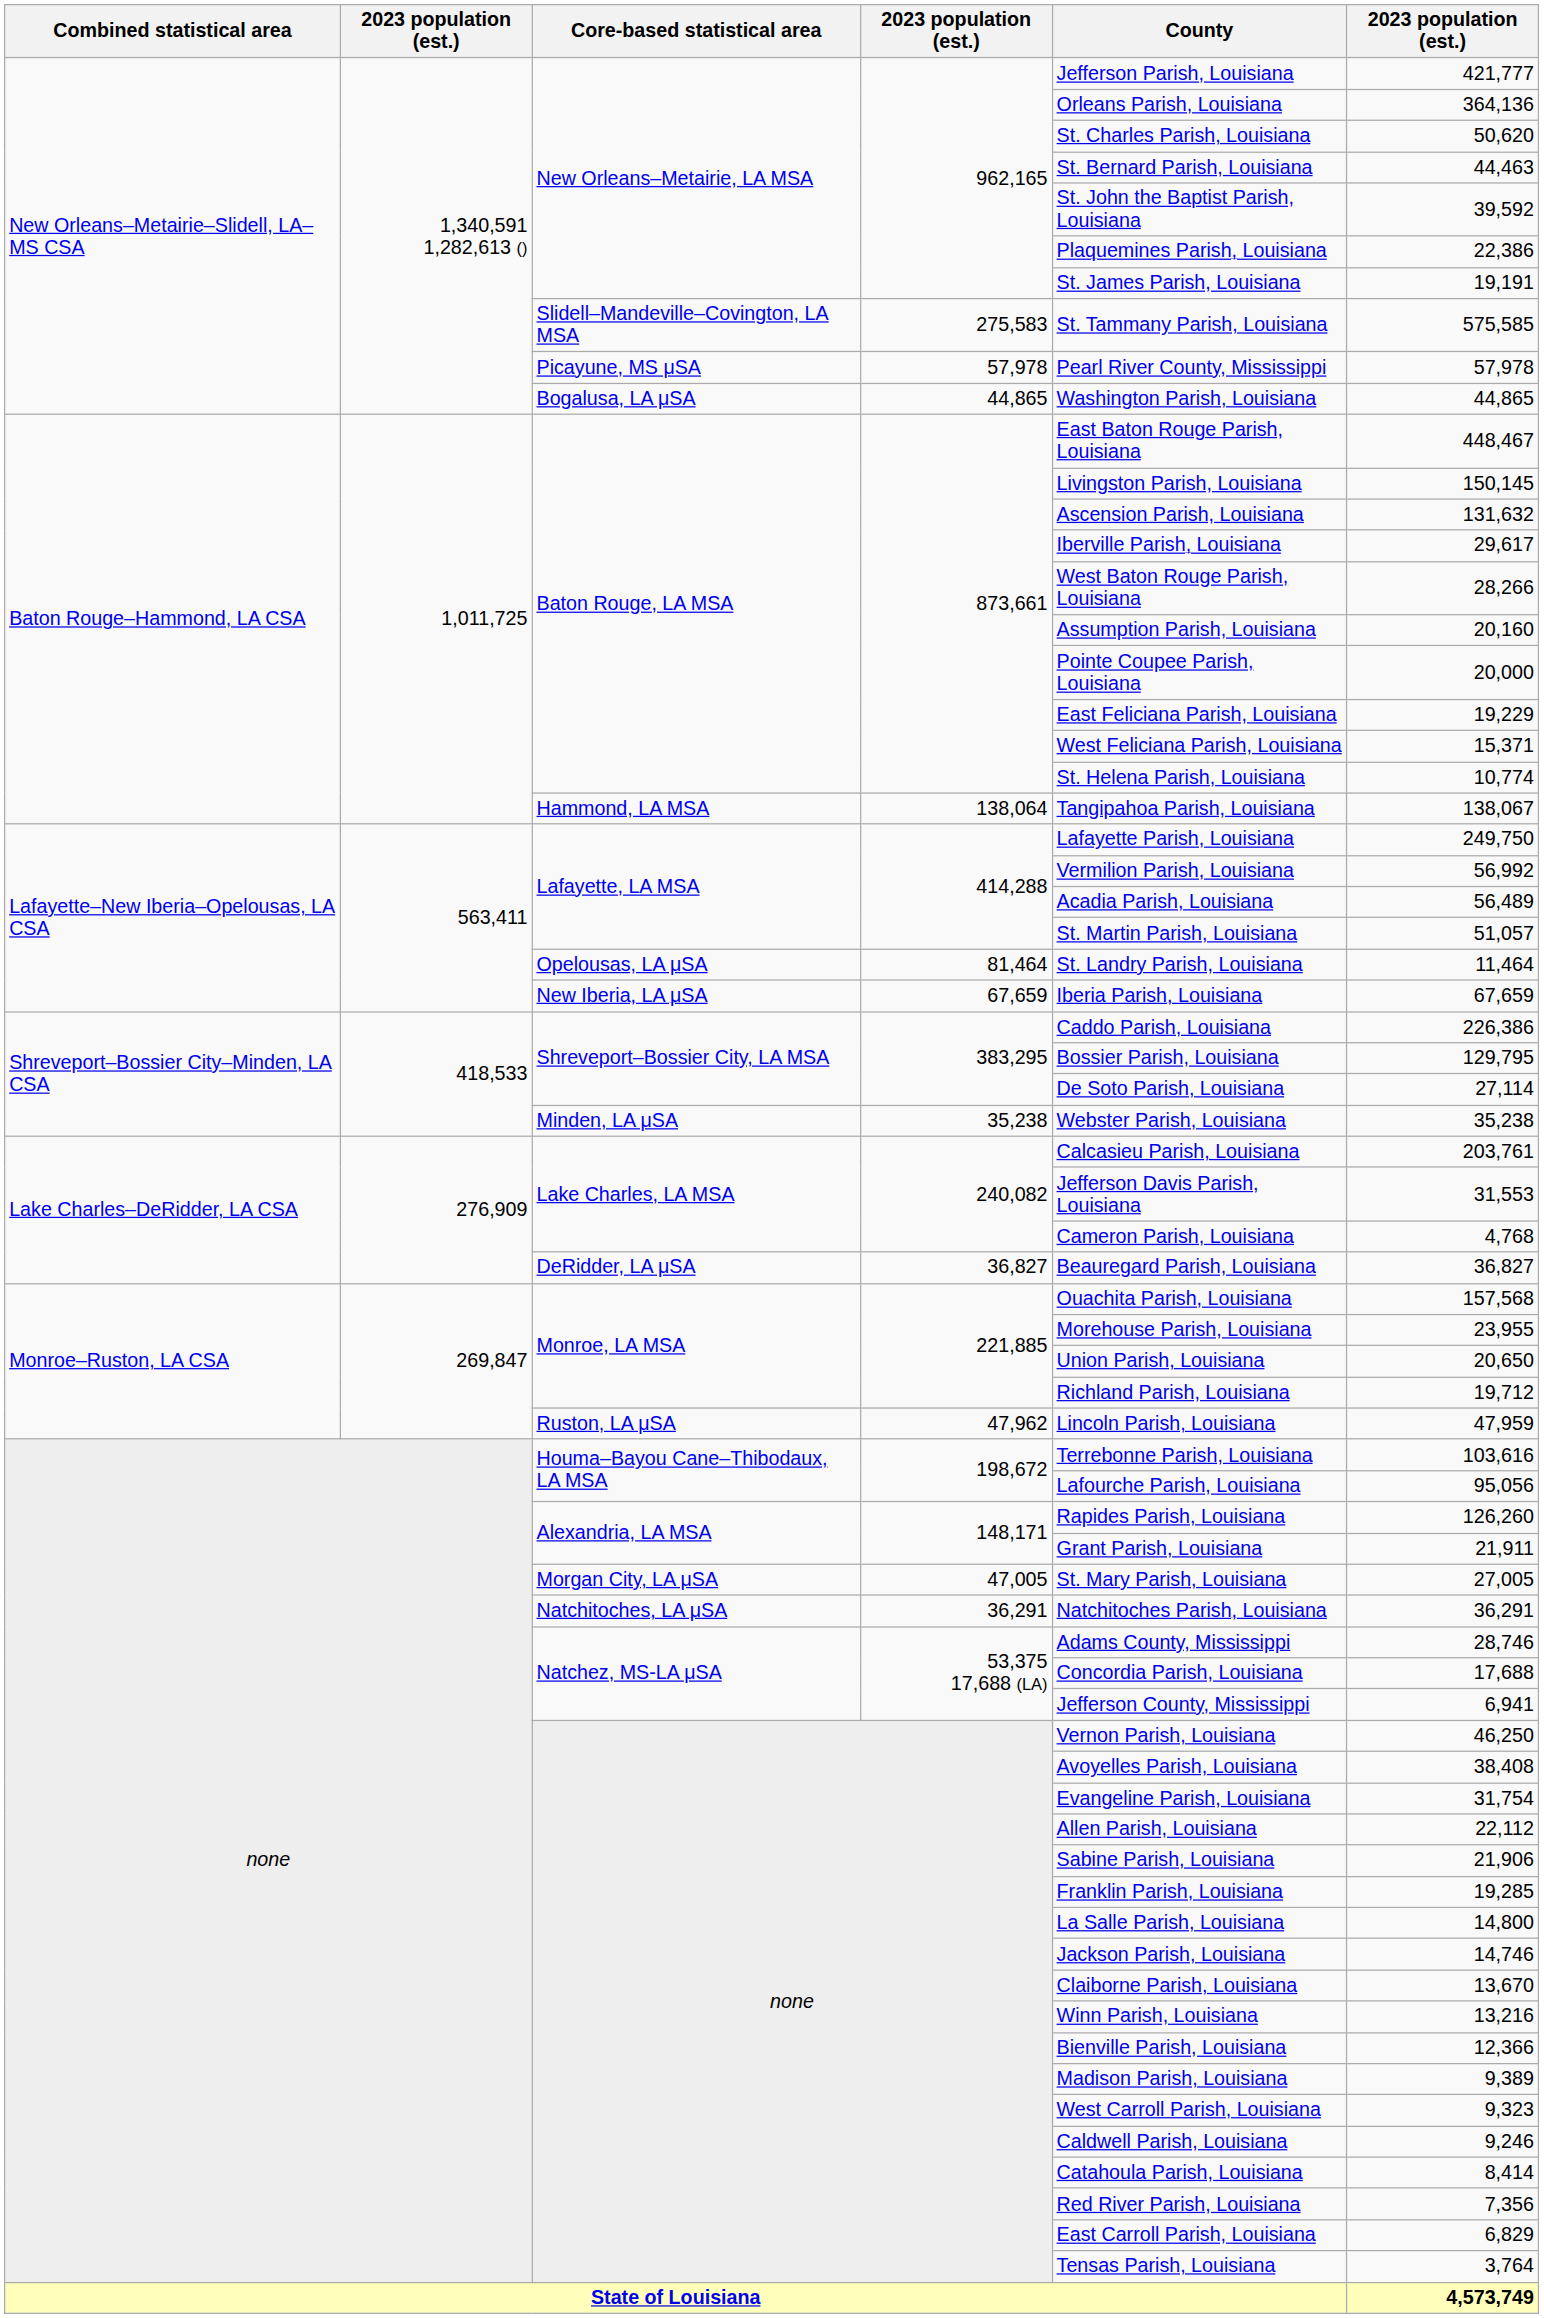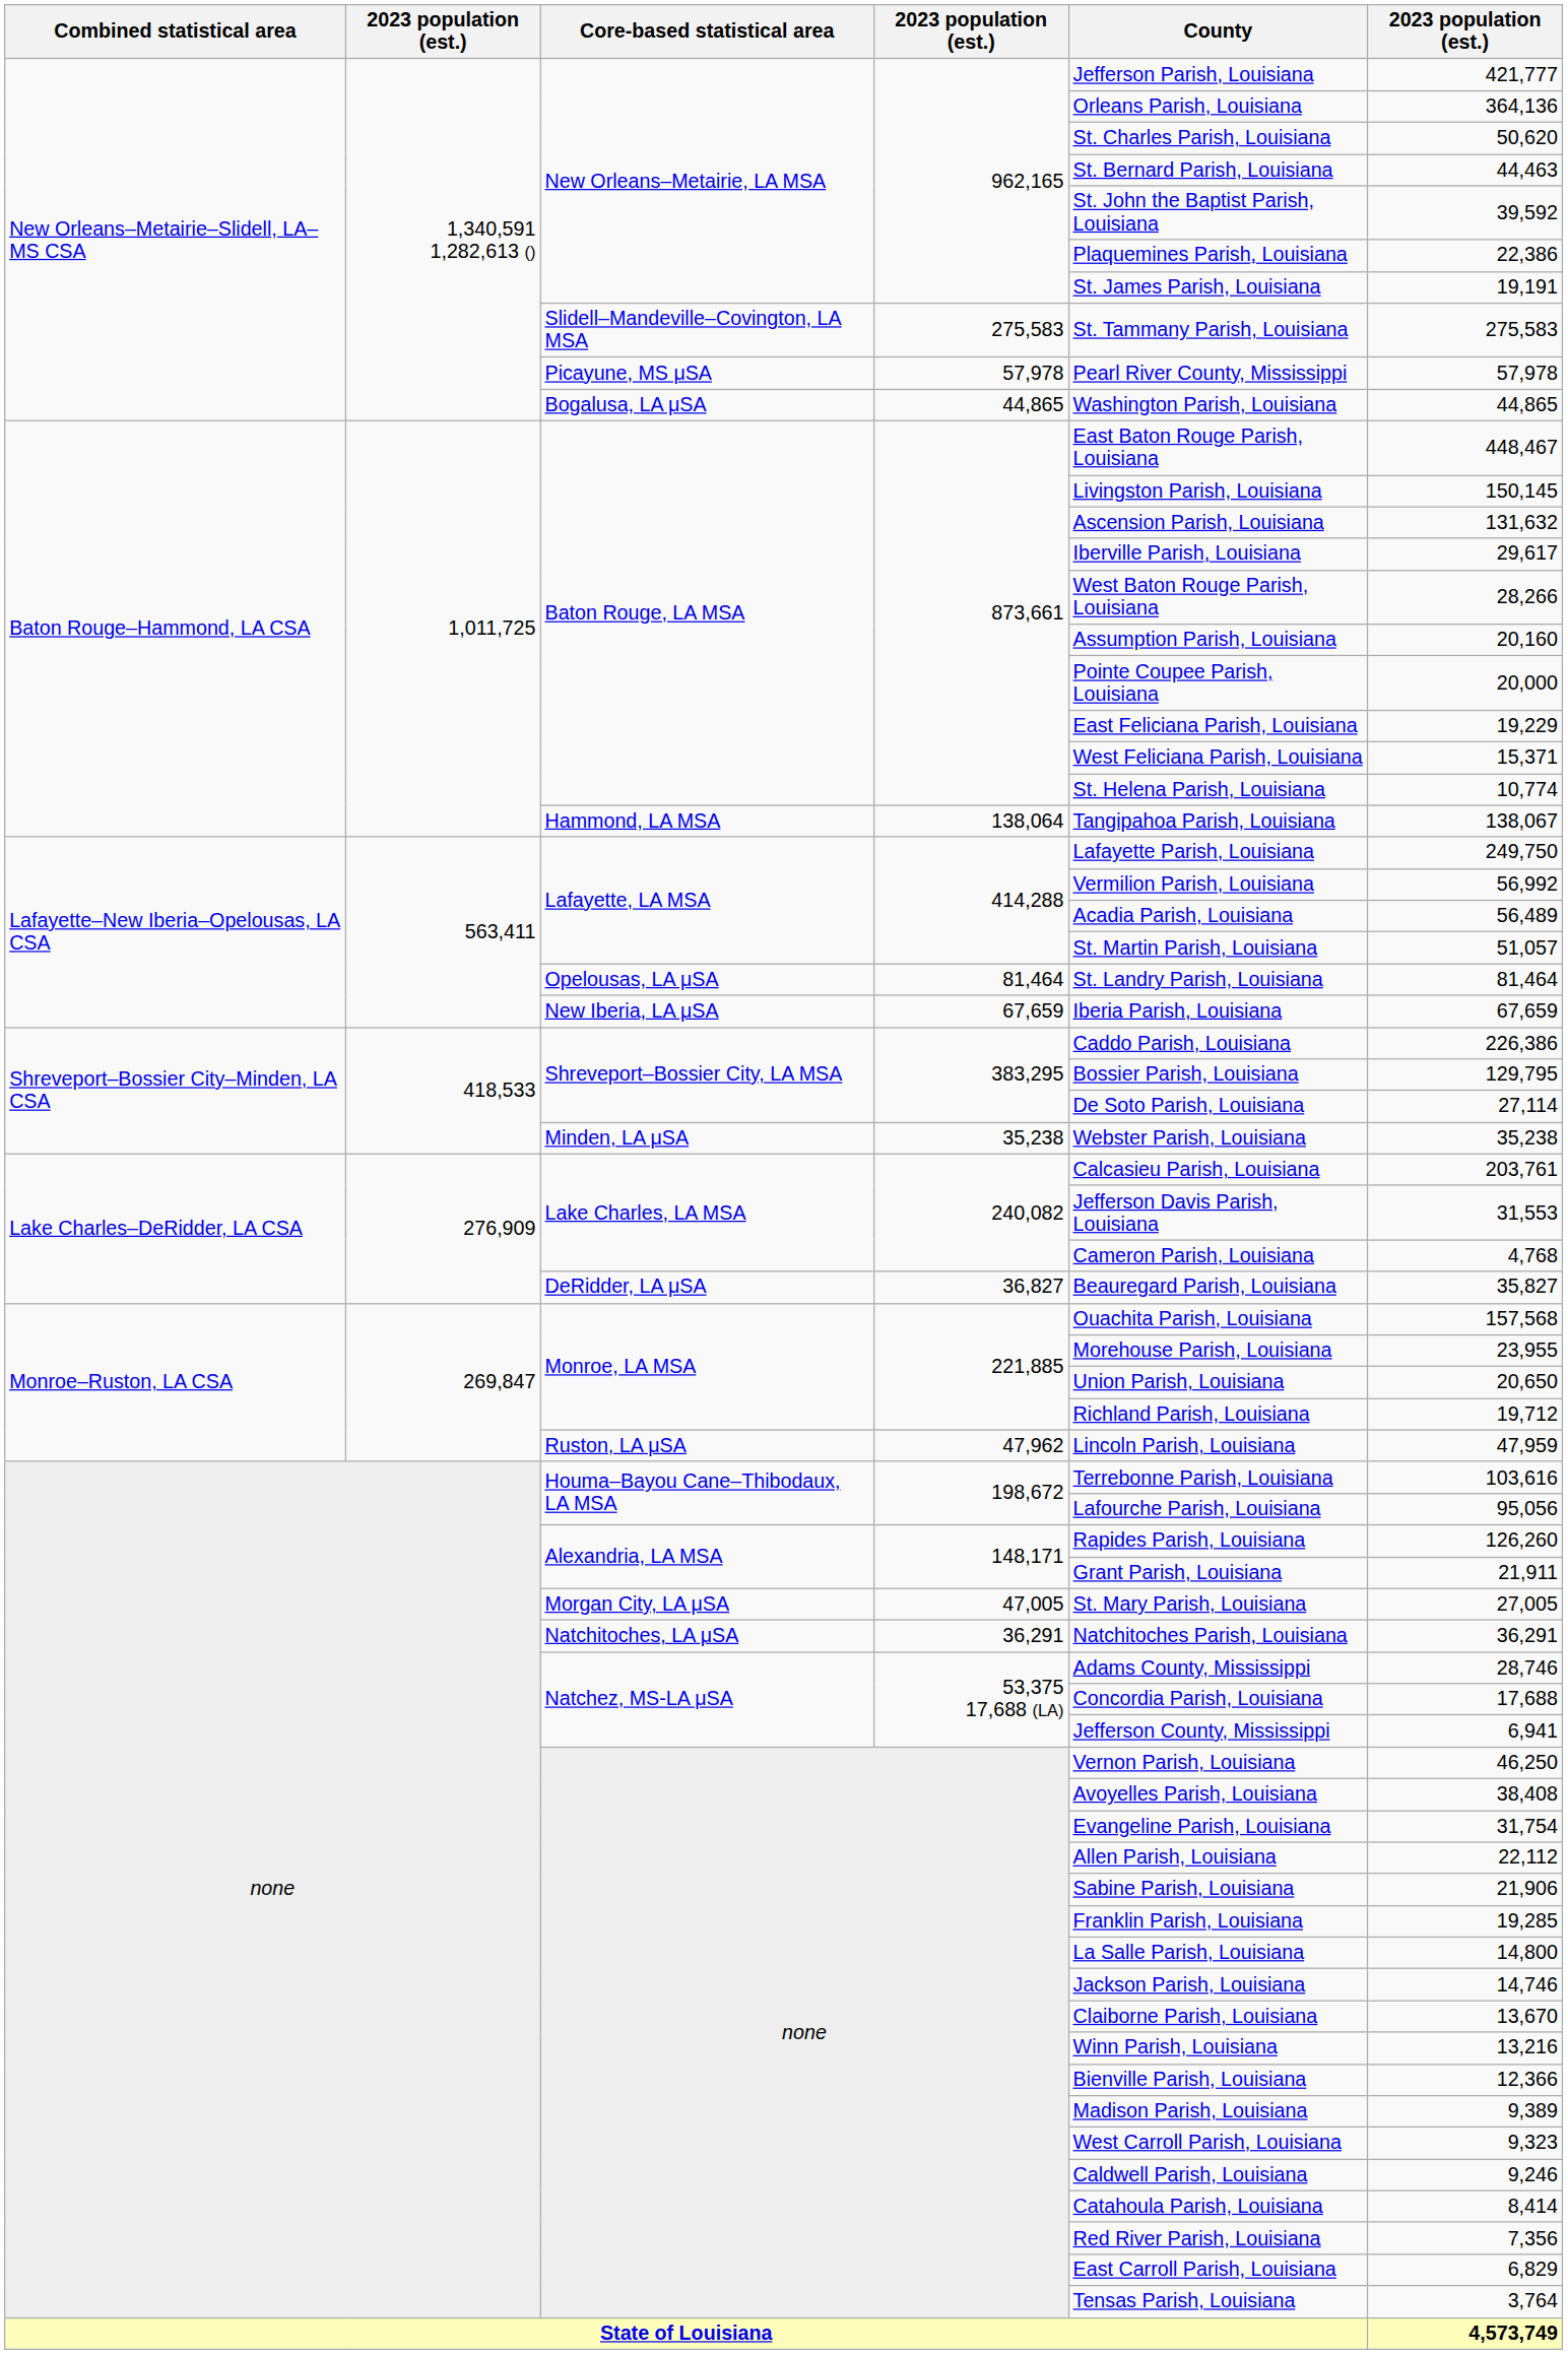 <table class=wikitable>
 <tr>
 <th>Combined statistical area</th>
 <th>2023 population (est.)</th>
 <th>Core-based statistical area</th>
 <th>2023 population (est.)</th>
 <th>County</th>
 <th>2023 population (est.)</th>
 </tr>
 <tr>
 <td rowspan=10><a href='#'><span>New Orleans–Metairie–Slidell, LA–MS CSA</span></a></td>
 <td rowspan=10 align=right><span>1,340,591</span><br>1,282,613 <small>()</small></td>
 <td rowspan=7><a href='#'>New Orleans–Metairie, LA MSA</a></td>
 <td rowspan=7 align=right>962,165</td>
 <td><a href='#'>Jefferson Parish, Louisiana</a></td>
 <td align=right>421,777</td>
 </tr>
 <tr>
 <td><a href='#'>Orleans Parish, Louisiana</a></td>
 <td align=right>364,136</td>
 </tr>
 <tr>
 <td><a href='#'>St. Charles Parish, Louisiana</a></td>
 <td align=right>50,620</td>
 </tr>
 <tr>
 <td><a href='#'>St. Bernard Parish, Louisiana</a></td>
 <td align=right>44,463</td>
 </tr>
 <tr>
 <td><a href='#'>St. John the Baptist Parish, Louisiana</a></td>
 <td align=right>39,592</td>
 </tr>
 <tr>
 <td><a href='#'>Plaquemines Parish, Louisiana</a></td>
 <td align=right>22,386</td>
 </tr>
 <tr>
 <td><a href='#'>St. James Parish, Louisiana</a></td>
 <td align=right>19,191</td>
 </tr>
 <tr>
 <td rowspan=1><a href='#'>Slidell–Mandeville–Covington, LA MSA</a></td>
 <td rowspan=1 align=right>275,583</td>
 <td><a href='#'>St. Tammany Parish, Louisiana</a></td>
-<td align=right>575,585</td>
+<td align=right>275,583</td>
 </tr>
 <tr>
 <td rowspan=1><a href='#'><span>Picayune, MS μSA</span></a></td>
 <td rowspan=1 align=right><span>57,978</span></td>
 <td><a href='#'><span>Pearl River County, Mississippi</span></a></td>
 <td align=right><span>57,978</span></td>
 </tr>
 <tr>
 <td rowspan=1><a href='#'>Bogalusa, LA μSA</a></td>
 <td rowspan=1 align=right>44,865</td>
 <td><a href='#'>Washington Parish, Louisiana</a></td>
 <td align=right>44,865</td>
 </tr>
 <tr>
 <td rowspan=11><a href='#'>Baton Rouge–Hammond, LA CSA</a></td>
 <td rowspan=11 align=right>1,011,725</td>
 <td rowspan=10><a href='#'>Baton Rouge, LA MSA</a></td>
 <td rowspan=10 align=right>873,661</td>
 <td><a href='#'>East Baton Rouge Parish, Louisiana</a></td>
 <td align=right>448,467</td>
 </tr>
 <tr>
 <td><a href='#'>Livingston Parish, Louisiana</a></td>
 <td align=right>150,145</td>
 </tr>
 <tr>
 <td><a href='#'>Ascension Parish, Louisiana</a></td>
 <td align=right>131,632</td>
 </tr>
 <tr>
 <td><a href='#'>Iberville Parish, Louisiana</a></td>
 <td align=right>29,617</td>
 </tr>
 <tr>
 <td><a href='#'>West Baton Rouge Parish, Louisiana</a></td>
 <td align=right>28,266</td>
 </tr>
 <tr>
 <td><a href='#'>Assumption Parish, Louisiana</a></td>
 <td align=right>20,160</td>
 </tr>
 <tr>
 <td><a href='#'>Pointe Coupee Parish, Louisiana</a></td>
 <td align=right>20,000</td>
 </tr>
 <tr>
 <td><a href='#'>East Feliciana Parish, Louisiana</a></td>
 <td align=right>19,229</td>
 </tr>
 <tr>
 <td><a href='#'>West Feliciana Parish, Louisiana</a></td>
 <td align=right>15,371</td>
 </tr>
 <tr>
 <td><a href='#'>St. Helena Parish, Louisiana</a></td>
 <td align=right>10,774</td>
 </tr>
 <tr>
 <td rowspan=1><a href='#'>Hammond, LA MSA</a></td>
 <td rowspan=1 align=right>138,064</td>
 <td><a href='#'>Tangipahoa Parish, Louisiana</a></td>
 <td align=right>138,067</td>
 </tr>
 <tr>
 <td rowspan=6><a href='#'>Lafayette–New Iberia–Opelousas, LA CSA</a></td>
 <td rowspan=6 align=right>563,411</td>
 <td rowspan=4><a href='#'>Lafayette, LA MSA</a></td>
 <td rowspan=4 align=right>414,288</td>
 <td><a href='#'>Lafayette Parish, Louisiana</a></td>
 <td align=right>249,750</td>
 </tr>
 <tr>
 <td><a href='#'>Vermilion Parish, Louisiana</a></td>
 <td align=right>56,992</td>
 </tr>
 <tr>
 <td><a href='#'>Acadia Parish, Louisiana</a></td>
 <td align=right>56,489</td>
 </tr>
 <tr>
 <td><a href='#'>St. Martin Parish, Louisiana</a></td>
 <td align=right>51,057</td>
 </tr>
 <tr>
 <td rowspan=1><a href='#'>Opelousas, LA μSA</a></td>
 <td rowspan=1 align=right>81,464</td>
 <td><a href='#'>St. Landry Parish, Louisiana</a></td>
-<td align=right>11,464</td>
+<td align=right>81,464</td>
 </tr>
 <tr>
 <td rowspan=1><a href='#'>New Iberia, LA μSA</a></td>
 <td rowspan=1 align=right>67,659</td>
 <td><a href='#'>Iberia Parish, Louisiana</a></td>
 <td align=right>67,659</td>
 </tr>
 <tr>
 <td rowspan=4><a href='#'>Shreveport–Bossier City–Minden, LA CSA</a></td>
 <td rowspan=4 align=right>418,533</td>
 <td rowspan=3><a href='#'>Shreveport–Bossier City, LA MSA</a></td>
 <td rowspan=3 align=right>383,295</td>
 <td><a href='#'>Caddo Parish, Louisiana</a></td>
 <td align=right>226,386</td>
 </tr>
 <tr>
 <td><a href='#'>Bossier Parish, Louisiana</a></td>
 <td align=right>129,795</td>
 </tr>
 <tr>
 <td><a href='#'>De Soto Parish, Louisiana</a></td>
 <td align=right>27,114</td>
 </tr>
 <tr>
 <td rowspan=1><a href='#'>Minden, LA μSA</a></td>
 <td rowspan=1 align=right>35,238</td>
 <td><a href='#'>Webster Parish, Louisiana</a></td>
 <td align=right>35,238</td>
 </tr>
 <tr>
 <td rowspan=4><a href='#'>Lake Charles–DeRidder, LA CSA</a></td>
 <td rowspan=4 align=right>276,909</td>
 <td rowspan=3><a href='#'>Lake Charles, LA MSA</a></td>
 <td rowspan=3 align=right>240,082</td>
 <td><a href='#'>Calcasieu Parish, Louisiana</a></td>
 <td align=right>203,761</td>
 </tr>
 <tr>
 <td><a href='#'>Jefferson Davis Parish, Louisiana</a></td>
 <td align=right>31,553</td>
 </tr>
 <tr>
 <td><a href='#'>Cameron Parish, Louisiana</a></td>
 <td align=right>4,768</td>
 </tr>
 <tr>
 <td rowspan=1><a href='#'>DeRidder, LA μSA</a></td>
 <td rowspan=1 align=right>36,827</td>
 <td><a href='#'>Beauregard Parish, Louisiana</a></td>
-<td align=right>36,827</td>
+<td align=right>35,827</td>
 </tr>
 <tr>
 <td rowspan=5><a href='#'>Monroe–Ruston, LA CSA</a></td>
 <td rowspan=5 align=right>269,847</td>
 <td rowspan=4><a href='#'>Monroe, LA MSA</a></td>
 <td rowspan=4 align=right>221,885</td>
 <td><a href='#'>Ouachita Parish, Louisiana</a></td>
 <td align=right>157,568</td>
 </tr>
 <tr>
 <td><a href='#'>Morehouse Parish, Louisiana</a></td>
 <td align=right>23,955</td>
 </tr>
 <tr>
 <td><a href='#'>Union Parish, Louisiana</a></td>
 <td align=right>20,650</td>
 </tr>
 <tr>
 <td><a href='#'>Richland Parish, Louisiana</a></td>
 <td align=right>19,712</td>
 </tr>
 <tr>
 <td rowspan=1><a href='#'>Ruston, LA μSA</a></td>
 <td rowspan=1 align=right>47,962</td>
 <td><a href='#'>Lincoln Parish, Louisiana</a></td>
 <td align=right>47,959</td>
 </tr>
 <tr>
 <td rowspan=27 colspan=2 align=center bgcolor=#EEEEEE><em>none</em></td>
 <td rowspan=2><a href='#'>Houma–Bayou Cane–Thibodaux, LA MSA</a></td>
 <td rowspan=2 align=right>198,672</td>
 <td><a href='#'>Terrebonne Parish, Louisiana</a></td>
 <td align=right>103,616</td>
 </tr>
 <tr>
 <td><a href='#'>Lafourche Parish, Louisiana</a></td>
 <td align=right>95,056</td>
 </tr>
 <tr>
 <td rowspan=2><a href='#'>Alexandria, LA MSA</a></td>
 <td rowspan=2 align=right>148,171</td>
 <td><a href='#'>Rapides Parish, Louisiana</a></td>
 <td align=right>126,260</td>
 </tr>
 <tr>
 <td><a href='#'>Grant Parish, Louisiana</a></td>
 <td align=right>21,911</td>
 </tr>
 <tr>
 <td rowspan=1><a href='#'>Morgan City, LA μSA</a></td>
 <td rowspan=1 align=right>47,005</td>
 <td><a href='#'>St. Mary Parish, Louisiana</a></td>
 <td align=right>27,005</td>
 </tr>
 <tr>
 <td rowspan=1><a href='#'>Natchitoches, LA μSA</a></td>
 <td rowspan=1 align=right>36,291</td>
 <td><a href='#'>Natchitoches Parish, Louisiana</a></td>
 <td align=right>36,291</td>
 </tr>
 <tr>
 <td rowspan=3><a href='#'><span>Natchez, MS-LA μSA</span></a></td>
 <td rowspan=3 align=right><span>53,375</span><br>17,688 <small>(LA)</small></td>
 <td><a href='#'><span>Adams County, Mississippi</span></a></td>
 <td align=right><span>28,746</span></td>
 </tr>
 <tr>
 <td><a href='#'>Concordia Parish, Louisiana</a></td>
 <td align=right>17,688</td>
 </tr>
 <tr>
 <td><a href='#'><span>Jefferson County, Mississippi</span></a></td>
 <td align=right><span>6,941</span></td>
 </tr>
 <tr>
 <td rowspan=18 colspan=2 align=center bgcolor=#EEEEEE><em>none</em></td>
 <td><a href='#'>Vernon Parish, Louisiana</a></td>
 <td align=right>46,250</td>
 </tr>
 <tr>
 <td><a href='#'>Avoyelles Parish, Louisiana</a></td>
 <td align=right>38,408</td>
 </tr>
 <tr>
 <td><a href='#'>Evangeline Parish, Louisiana</a></td>
 <td align=right>31,754</td>
 </tr>
 <tr>
 <td><a href='#'>Allen Parish, Louisiana</a></td>
 <td align=right>22,112</td>
 </tr>
 <tr>
 <td><a href='#'>Sabine Parish, Louisiana</a></td>
 <td align=right>21,906</td>
 </tr>
 <tr>
 <td><a href='#'>Franklin Parish, Louisiana</a></td>
 <td align=right>19,285</td>
 </tr>
 <tr>
 <td><a href='#'>La Salle Parish, Louisiana</a></td>
 <td align=right>14,800</td>
 </tr>
 <tr>
 <td><a href='#'>Jackson Parish, Louisiana</a></td>
 <td align=right>14,746</td>
 </tr>
 <tr>
 <td><a href='#'>Claiborne Parish, Louisiana</a></td>
 <td align=right>13,670</td>
 </tr>
 <tr>
 <td><a href='#'>Winn Parish, Louisiana</a></td>
 <td align=right>13,216</td>
 </tr>
 <tr>
 <td><a href='#'>Bienville Parish, Louisiana</a></td>
 <td align=right>12,366</td>
 </tr>
 <tr>
 <td><a href='#'>Madison Parish, Louisiana</a></td>
 <td align=right>9,389</td>
 </tr>
 <tr>
 <td><a href='#'>West Carroll Parish, Louisiana</a></td>
 <td align=right>9,323</td>
 </tr>
 <tr>
 <td><a href='#'>Caldwell Parish, Louisiana</a></td>
 <td align=right>9,246</td>
 </tr>
 <tr>
 <td><a href='#'>Catahoula Parish, Louisiana</a></td>
 <td align=right>8,414</td>
 </tr>
 <tr>
 <td><a href='#'>Red River Parish, Louisiana</a></td>
 <td align=right>7,356</td>
 </tr>
 <tr>
 <td><a href='#'>East Carroll Parish, Louisiana</a></td>
 <td align=right>6,829</td>
 </tr>
 <tr>
 <td><a href='#'>Tensas Parish, Louisiana</a></td>
 <td align=right>3,764</td>
 </tr>
 <tr style="font-weight:bold;" bgcolor=#FFFFBB>
 <td colspan=5 align=center><a href='#'>State of Louisiana</a></td>
 <td align=right>4,573,749</td>
 </tr>
 </table>
